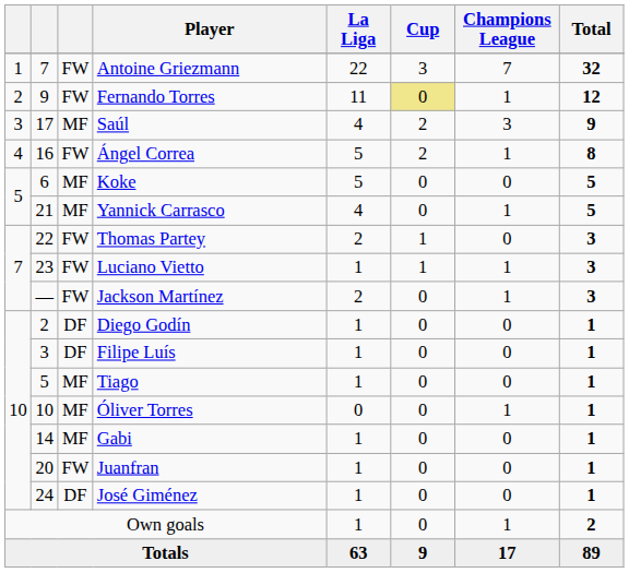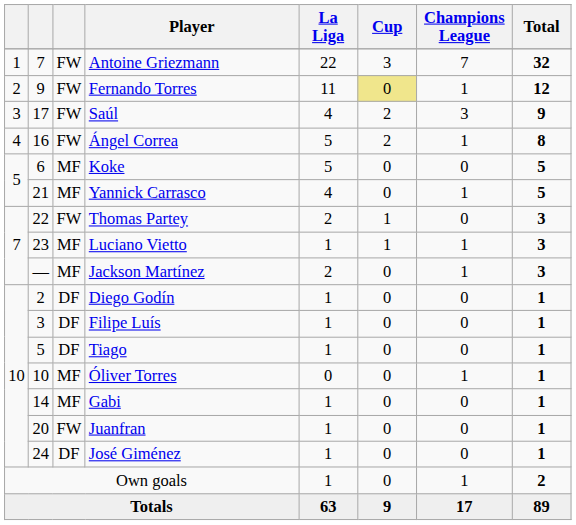 <table class="wikitable sortable" style="text-align:center">
 <tr>
 <th width=10></th>
 <th width=10></th>
 <th width=10></th>
 <th width=200>Player</th>
 <th width=50><a href='#'>La Liga</a></th>
 <th width=50><a href='#'>Cup</a></th>
 <th width=85px><a href='#'>Champions League</a></th>
 <th width=50>Total</th>
 </tr>
 <tr>
 </tr>
 <tr>
 <td>1</td>
 <td>7</td>
 <td>FW</td>
 <td align=left> <a href='#'>Antoine Griezmann</a></td>
 <td>22</td>
 <td>3</td>
 <td>7</td>
 <td><strong>32</strong></td>
 </tr>
 <tr>
 <td>2</td>
 <td>9</td>
 <td>FW</td>
 <td align=left> <a href='#'>Fernando Torres</a></td>
 <td>11</td>
 <td style="background: khaki;">0</td>
 <td>1</td>
 <td><strong>12</strong></td>
 </tr>
 <tr>
 <td>3</td>
 <td>17</td>
-<td>MF</td>
+<td>FW</td>
 <td align=left> <a href='#'>Saúl</a></td>
 <td>4</td>
 <td>2</td>
 <td>3</td>
 <td><strong>9</strong></td>
 </tr>
 <tr>
 <td>4</td>
 <td>16</td>
 <td>FW</td>
 <td align=left> <a href='#'>Ángel Correa</a></td>
 <td>5</td>
 <td>2</td>
 <td>1</td>
 <td><strong>8</strong></td>
 </tr>
 <tr>
 <td rowspan="2">5</td>
 <td>6</td>
 <td>MF</td>
 <td align=left> <a href='#'>Koke</a></td>
 <td>5</td>
 <td>0</td>
 <td>0</td>
 <td><strong>5</strong></td>
 </tr>
 <tr>
 <td>21</td>
 <td>MF</td>
 <td align=left> <a href='#'>Yannick Carrasco</a></td>
 <td>4</td>
 <td>0</td>
 <td>1</td>
 <td><strong>5</strong></td>
 </tr>
 <tr>
 <td rowspan="3">7</td>
 <td>22</td>
 <td>FW</td>
 <td align=left> <a href='#'>Thomas Partey</a></td>
 <td>2</td>
 <td>1</td>
 <td>0</td>
 <td><strong>3</strong></td>
 </tr>
 <tr>
 <td>23</td>
-<td>FW</td>
+<td>MF</td>
 <td align=left> <a href='#'>Luciano Vietto</a></td>
 <td>1</td>
 <td>1</td>
 <td>1</td>
 <td><strong>3</strong></td>
 </tr>
 <tr>
 <td>—</td>
-<td>FW</td>
+<td>MF</td>
 <td align=left> <a href='#'>Jackson Martínez</a></td>
 <td>2</td>
 <td>0</td>
 <td>1</td>
 <td><strong>3</strong></td>
 </tr>
 <tr>
 <td rowspan="7">10</td>
 <td>2</td>
 <td>DF</td>
 <td align=left> <a href='#'>Diego Godín</a></td>
 <td>1</td>
 <td>0</td>
 <td>0</td>
 <td><strong>1</strong></td>
 </tr>
 <tr>
 <td>3</td>
 <td>DF</td>
 <td align=left> <a href='#'>Filipe Luís</a></td>
 <td>1</td>
 <td>0</td>
 <td>0</td>
 <td><strong>1</strong></td>
 </tr>
 <tr>
 <td>5</td>
-<td>MF</td>
+<td>DF</td>
 <td align=left> <a href='#'>Tiago</a></td>
 <td>1</td>
 <td>0</td>
 <td>0</td>
 <td><strong>1</strong></td>
 </tr>
 <tr>
 <td>10</td>
 <td>MF</td>
 <td align=left> <a href='#'>Óliver Torres</a></td>
 <td>0</td>
 <td>0</td>
 <td>1</td>
 <td><strong>1</strong></td>
 </tr>
 <tr>
 <td>14</td>
 <td>MF</td>
 <td align=left> <a href='#'>Gabi</a></td>
 <td>1</td>
 <td>0</td>
 <td>0</td>
 <td><strong>1</strong></td>
 </tr>
 <tr>
 <td>20</td>
 <td>FW</td>
 <td align=left> <a href='#'>Juanfran</a></td>
 <td>1</td>
 <td>0</td>
 <td>0</td>
 <td><strong>1</strong></td>
 </tr>
 <tr>
 <td>24</td>
 <td>DF</td>
 <td align=left> <a href='#'>José Giménez</a></td>
 <td>1</td>
 <td>0</td>
 <td>0</td>
 <td><strong>1</strong></td>
 </tr>
 <tr>
 <td colspan="4">Own goals</td>
 <td>1</td>
 <td>0</td>
 <td>1</td>
 <td><strong>2</strong></td>
 </tr>
 <tr bgcolor="#EFEFEF">
 <td colspan=4><strong>Totals</strong></td>
 <td><strong>63</strong></td>
 <td><strong>9</strong></td>
 <td><strong>17</strong></td>
 <td><strong>89</strong></td>
 </tr>
 </table>
